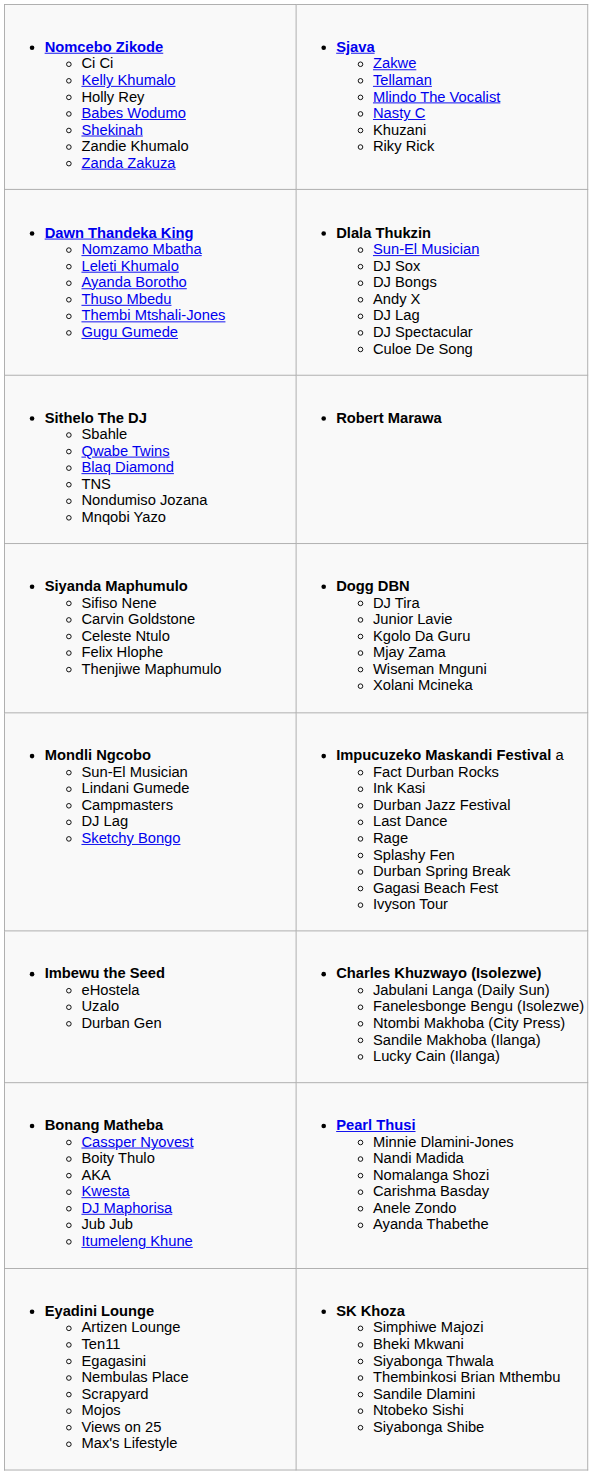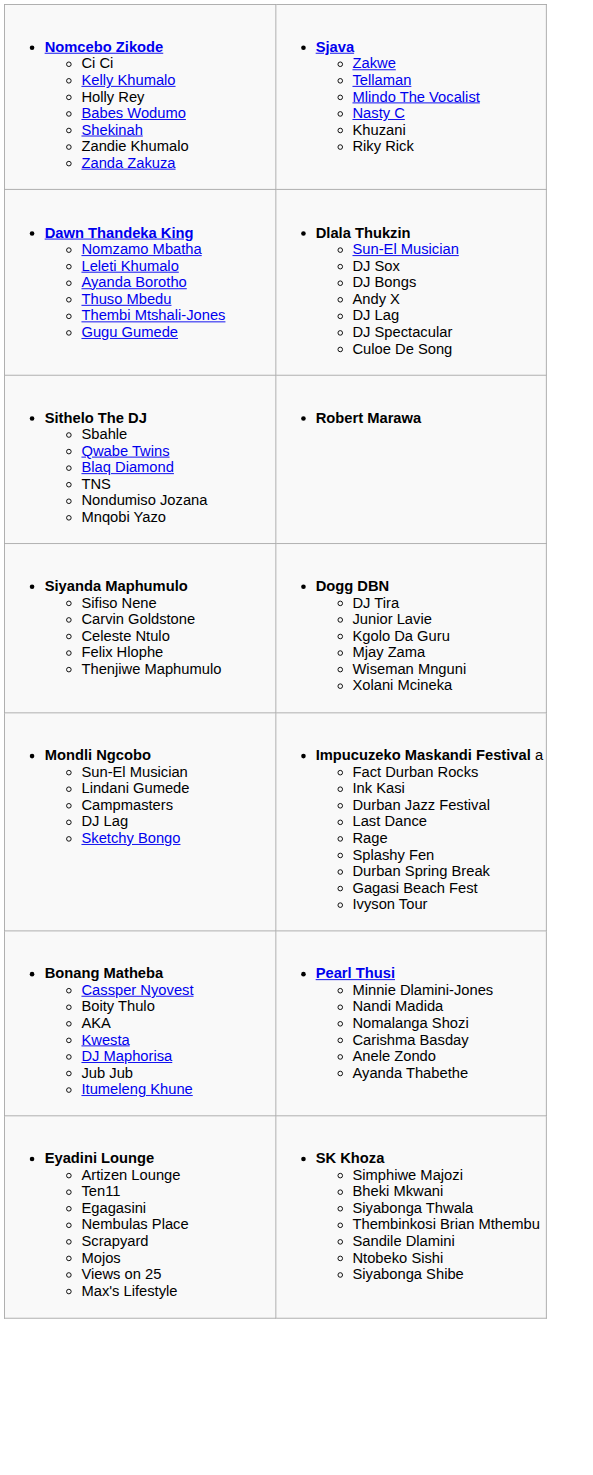 <table class="wikitable">
 <tr>
 <td valign="top" width="50%"><br><ul><li><strong><a href='#'>Nomcebo Zikode</a></strong> <ul><li>Ci Ci</li><li><a href='#'>Kelly Khumalo</a></li><li>Holly Rey</li><li><a href='#'>Babes Wodumo</a></li><li><a href='#'>Shekinah</a></li><li>Zandie Khumalo</li><li><a href='#'>Zanda Zakuza</a></li></ul></li></ul></td>
 <td valign="top" width="50%"><br><ul><li><strong><a href='#'>Sjava</a></strong> <ul><li><a href='#'>Zakwe</a></li><li><a href='#'>Tellaman</a></li><li><a href='#'>Mlindo The Vocalist</a></li><li><a href='#'>Nasty C</a></li><li>Khuzani</li><li>Riky Rick</li></ul></li></ul></td>
 </tr>
 <tr>
 <td valign="top" width="50%"><br><ul><li><strong><a href='#'>Dawn Thandeka King</a></strong> <ul><li><a href='#'>Nomzamo Mbatha</a></li><li><a href='#'>Leleti Khumalo</a></li><li><a href='#'>Ayanda Borotho</a></li><li><a href='#'>Thuso Mbedu</a></li><li><a href='#'>Thembi Mtshali-Jones</a></li><li><a href='#'>Gugu Gumede</a></li></ul></li></ul></td>
 <td valign="top" width="50%"><br><ul><li><strong>Dlala Thukzin</strong> <ul><li><a href='#'>Sun-El Musician</a></li><li>DJ Sox</li><li>DJ Bongs</li><li>Andy X</li><li>DJ Lag</li><li>DJ Spectacular</li><li>Culoe De Song</li></ul></li></ul></td>
 </tr>
 <tr>
 <td valign="top" width="50%"><br><ul><li><strong>Sithelo The DJ</strong> <ul><li>Sbahle</li><li><a href='#'>Qwabe Twins</a></li><li><a href='#'>Blaq Diamond</a></li><li>TNS</li><li>Nondumiso Jozana</li><li>Mnqobi Yazo</li></ul></li></ul></td>
 <td valign="top" width="50%"><br><ul><li><strong>Robert Marawa</strong> </li></ul></td>
 </tr>
 <tr>
 <td valign="top" width="50%"><br><ul><li><strong>Siyanda Maphumulo</strong> <ul><li>Sifiso Nene</li><li>Carvin Goldstone</li><li>Celeste Ntulo</li><li>Felix Hlophe</li><li>Thenjiwe Maphumulo</li></ul></li></ul></td>
 <td valign="top" width="50%"><br><ul><li><strong>Dogg DBN</strong>  <ul><li>DJ Tira</li><li>Junior Lavie</li><li>Kgolo Da Guru</li><li>Mjay Zama</li><li>Wiseman Mnguni</li><li>Xolani Mcineka</li></ul></li></ul></td>
 </tr>
 <tr>
 <td valign="top" width="50%"><br><ul><li><strong>Mondli Ngcobo</strong> <ul><li>Sun-El Musician</li><li>Lindani Gumede</li><li>Campmasters</li><li>DJ Lag</li><li><a href='#'>Sketchy Bongo</a></li></ul></li></ul></td>
 <td valign="top" width="50%"><br><ul><li><strong>Impucuzeko Maskandi Festival</strong> a<ul><li>Fact Durban Rocks</li><li>Ink Kasi</li><li>Durban Jazz Festival</li><li>Last Dance</li><li>Rage</li><li>Splashy Fen</li><li>Durban Spring Break</li><li>Gagasi Beach Fest</li><li>Ivyson Tour</li></ul></li></ul></td>
 </tr>
 <tr>
-<td valign="top" width="50%"><br><ul><li><strong>Imbewu the Seed</strong> <ul><li>eHostela</li><li>Uzalo</li><li>Durban Gen</li></ul></li></ul></td>
-<td valign="top" width="50%"><br><ul><li><strong>Charles Khuzwayo (Isolezwe)</strong> <ul><li>Jabulani Langa (Daily Sun)</li><li>Fanelesbonge Bengu (Isolezwe)</li><li>Ntombi Makhoba (City Press)</li><li>Sandile Makhoba (Ilanga)</li><li>Lucky Cain (Ilanga)</li></ul></li></ul></td>
-</tr>
-<tr>
 <td valign="top" width="50%"><br><ul><li><strong>Bonang Matheba</strong> <ul><li><a href='#'>Cassper Nyovest</a></li><li>Boity Thulo</li><li>AKA</li><li><a href='#'>Kwesta</a></li><li><a href='#'>DJ Maphorisa</a></li><li>Jub Jub</li><li><a href='#'>Itumeleng Khune</a></li></ul></li></ul></td>
 <td valign="top" width="50%"><br><ul><li><strong><a href='#'>Pearl Thusi</a></strong> <ul><li>Minnie Dlamini-Jones</li><li>Nandi Madida</li><li>Nomalanga Shozi</li><li>Carishma Basday</li><li>Anele Zondo</li><li>Ayanda Thabethe</li></ul></li></ul></td>
 </tr>
 <tr>
 <td valign="top" width="50%"><br><ul><li><strong>Eyadini Lounge</strong> <ul><li>Artizen Lounge</li><li>Ten11</li><li>Egagasini</li><li>Nembulas Place</li><li>Scrapyard</li><li>Mojos</li><li>Views on 25</li><li>Max's Lifestyle</li></ul></li></ul></td>
 <td valign="top" width="50%"><br><ul><li><strong>SK Khoza</strong> <ul><li>Simphiwe Majozi</li><li>Bheki Mkwani</li><li>Siyabonga Thwala</li><li>Thembinkosi Brian Mthembu</li><li>Sandile  Dlamini</li><li>Ntobeko Sishi</li><li>Siyabonga Shibe</li></ul></li></ul></td>
 </tr>
 </table>
